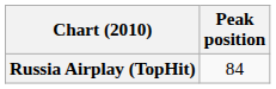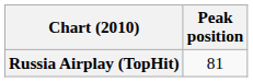 <table class="wikitable plainrowheaders" style="text-align:center">
 <tr>
 <th scope="col">Chart (2010)</th>
 <th scope="col">Peak<br>position</th>
 </tr>
 <tr>
 <th scope="row">Russia Airplay (TopHit)</th>
-<td>84</td>
+<td>81</td>
 </tr>
 </table>
